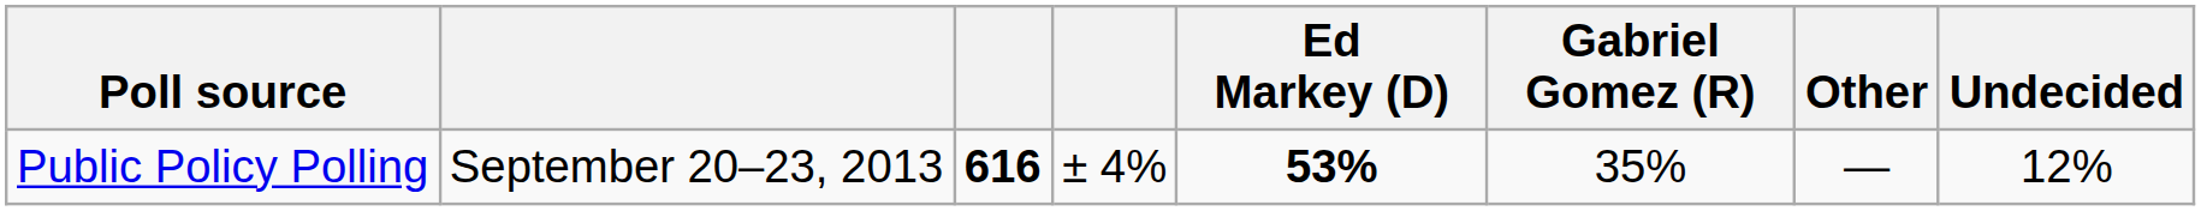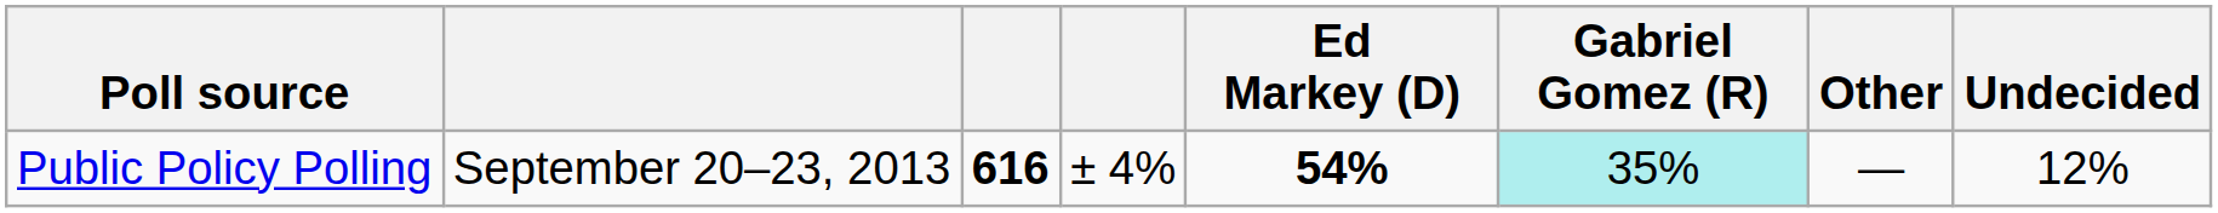 <table class="wikitable" style="text-align:center">
 <tr valign= bottom>
 <th>Poll source</th>
 <th></th>
 <th></th>
 <th></th>
 <th style="width:100px;">Ed<br>Markey (D)</th>
 <th style="width:100px;">Gabriel<br>Gomez (R)</th>
 <th>Other</th>
 <th>Undecided</th>
 </tr>
 <tr>
 <td align=left><a href='#'>Public Policy Polling</a></td>
 <td>September 20–23, 2013</td>
 <td><strong>616</strong></td>
 <td>± 4%</td>
-<td><strong>53%</strong></td>
-<td>35%</td>
+<td><strong>54%</strong></td>
+<td style="background: paleturquoise;">35%</td>
 <td>—</td>
 <td>12%</td>
 </tr>
 </table>
